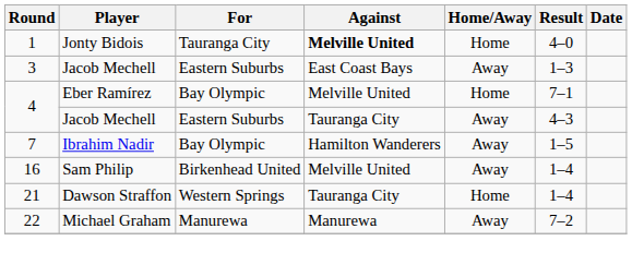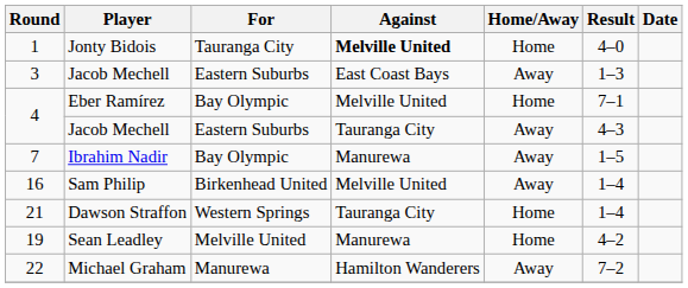 <table class="wikitable">
 <tr>
 <th>Round</th>
 <th>Player</th>
 <th>For</th>
 <th>Against</th>
 <th>Home/Away</th>
 <th style="text-align:center">Result</th>
 <th>Date</th>
 </tr>
 <tr>
 <td style="text-align:center">1</td>
 <td> Jonty Bidois</td>
 <td>Tauranga City</td>
 <td><strong>Melville United</strong></td>
 <td style="text-align:center">Home</td>
 <td style="text-align:center">4–0</td>
 <td></td>
 </tr>
 <tr>
 <td style="text-align:center">3</td>
 <td> Jacob Mechell</td>
 <td>Eastern Suburbs</td>
 <td>East Coast Bays</td>
 <td style="text-align:center">Away</td>
 <td style="text-align:center">1–3</td>
 <td></td>
 </tr>
 <tr>
 <td rowspan=2 style="text-align:center">4</td>
 <td> Eber Ramírez</td>
 <td>Bay Olympic</td>
 <td>Melville United</td>
 <td style="text-align:center">Home</td>
 <td style="text-align:center">7–1</td>
 <td></td>
 </tr>
 <tr>
 <td> Jacob Mechell</td>
 <td>Eastern Suburbs</td>
 <td>Tauranga City</td>
 <td style="text-align:center">Away</td>
 <td style="text-align:center">4–3</td>
 <td></td>
 </tr>
 <tr>
 <td style="text-align:center">7</td>
 <td> <a href='#'>Ibrahim Nadir</a></td>
 <td>Bay Olympic</td>
-<td>Hamilton Wanderers</td>
+<td>Manurewa</td>
 <td style="text-align:center">Away</td>
 <td style="text-align:center">1–5</td>
 <td></td>
 </tr>
 <tr>
 <td style="text-align:center">16</td>
 <td> Sam Philip</td>
 <td>Birkenhead United</td>
 <td>Melville United</td>
 <td style="text-align:center">Away</td>
 <td style="text-align:center">1–4</td>
 <td></td>
 </tr>
 <tr>
 <td style="text-align:center">21</td>
 <td> Dawson Straffon</td>
 <td>Western Springs</td>
 <td>Tauranga City</td>
 <td style="text-align:center">Home</td>
 <td style="text-align:center">1–4</td>
 <td></td>
 </tr>
 <tr>
+<td style="text-align:center">19</td>
+<td> Sean Leadley</td>
+<td>Melville United</td>
+<td>Manurewa</td>
+<td style="text-align:center">Home</td>
+<td style="text-align:center">4–2</td>
+<td></td>
+</tr>
+<tr>
 <td style="text-align:center">22</td>
 <td> Michael Graham</td>
 <td>Manurewa</td>
-<td>Manurewa</td>
+<td>Hamilton Wanderers</td>
 <td style="text-align:center">Away</td>
 <td style="text-align:center">7–2</td>
 <td></td>
 </tr>
 <tr>
 </tr>
 </table>
